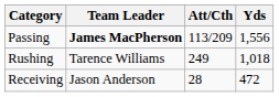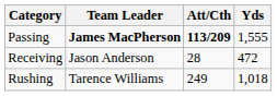 <table class="wikitable">
 <tr>
 <th>Category</th>
 <th>Team Leader</th>
 <th>Att/Cth</th>
 <th>Yds</th>
 </tr>
 <tr style="background: ##ddffdd;">
 <td>Passing</td>
 <td><strong>James MacPherson</strong></td>
-<td>113/209</td>
-<td>1,556</td>
+<td><strong>113/209</strong></td>
+<td>1,555</td>
+</tr>
+<tr style="background: ##ddffdd;">
+<td>Receiving</td>
+<td>Jason Anderson</td>
+<td>28</td>
+<td>472</td>
 </tr>
 <tr style="background: ##ffdddd;">
 <td>Rushing</td>
 <td>Tarence Williams</td>
 <td>249</td>
 <td>1,018</td>
 </tr>
-<tr style="background: ##ddffdd;">
-<td>Receiving</td>
-<td>Jason Anderson</td>
-<td>28</td>
-<td>472</td>
-</tr>
 </table>
